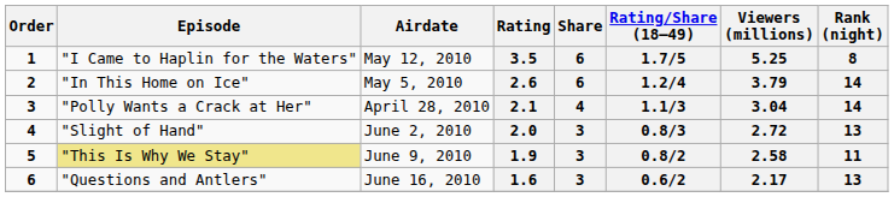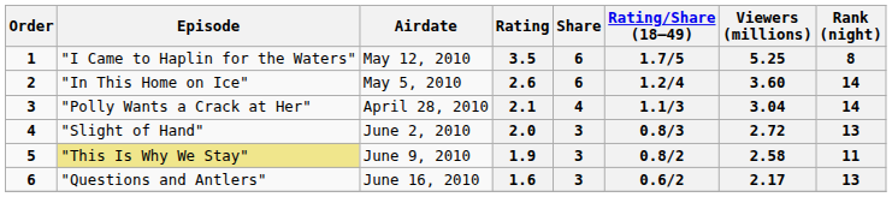 <table class="wikitable sortable">
 <tr>
 <th>Order</th>
 <th>Episode</th>
 <th>Airdate</th>
 <th>Rating</th>
 <th>Share</th>
 <th><a href='#'>Rating/Share</a><br>(18–49)</th>
 <th>Viewers<br>(millions)</th>
 <th>Rank<br>(night)</th>
 </tr>
 <tr>
 <td style="text-align:center"><strong>1</strong></td>
 <td>"I Came to Haplin for the Waters"</td>
 <td>May 12, 2010</td>
 <th>3.5</th>
 <th>6</th>
 <th>1.7/5</th>
 <th>5.25</th>
 <th>8</th>
 </tr>
 <tr>
 <td style="text-align:center"><strong>2</strong></td>
 <td>"In This Home on Ice"</td>
 <td>May 5, 2010</td>
 <th>2.6</th>
 <th>6</th>
 <th>1.2/4</th>
-<th>3.79</th>
+<th>3.60</th>
 <th>14</th>
 </tr>
 <tr>
 <td style="text-align:center"><strong>3</strong></td>
 <td>"Polly Wants a Crack at Her"</td>
 <td>April 28, 2010</td>
 <th>2.1</th>
 <th>4</th>
 <th>1.1/3</th>
 <th>3.04</th>
 <th>14</th>
 </tr>
 <tr>
 <td style="text-align:center"><strong>4</strong></td>
 <td>"Slight of Hand"</td>
 <td>June 2, 2010</td>
 <th>2.0</th>
 <th>3</th>
 <th>0.8/3</th>
 <th>2.72</th>
 <th>13</th>
 </tr>
 <tr>
 <td style="text-align:center"><strong>5</strong></td>
 <td style="background: khaki;">"This Is Why We Stay"</td>
 <td>June 9, 2010</td>
 <th>1.9</th>
 <th>3</th>
 <th>0.8/2</th>
 <th>2.58</th>
 <th>11</th>
 </tr>
 <tr>
 <td style="text-align:center"><strong>6</strong></td>
 <td>"Questions and Antlers"</td>
 <td>June 16, 2010</td>
 <th>1.6</th>
 <th>3</th>
 <th>0.6/2</th>
 <th>2.17</th>
 <th>13</th>
 </tr>
 <tr>
 </tr>
 </table>
